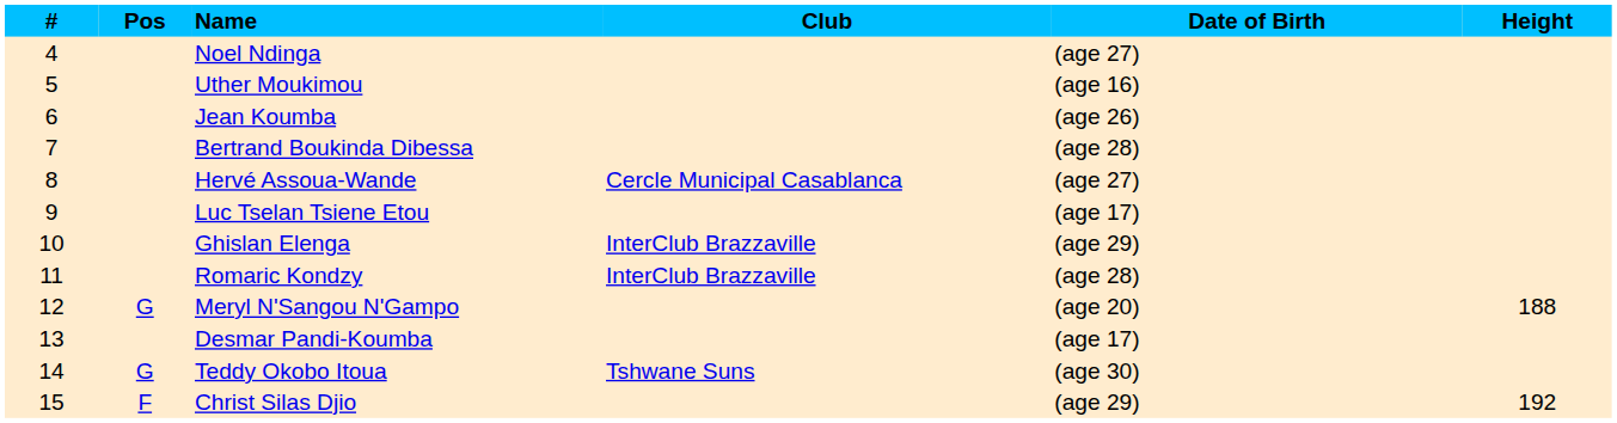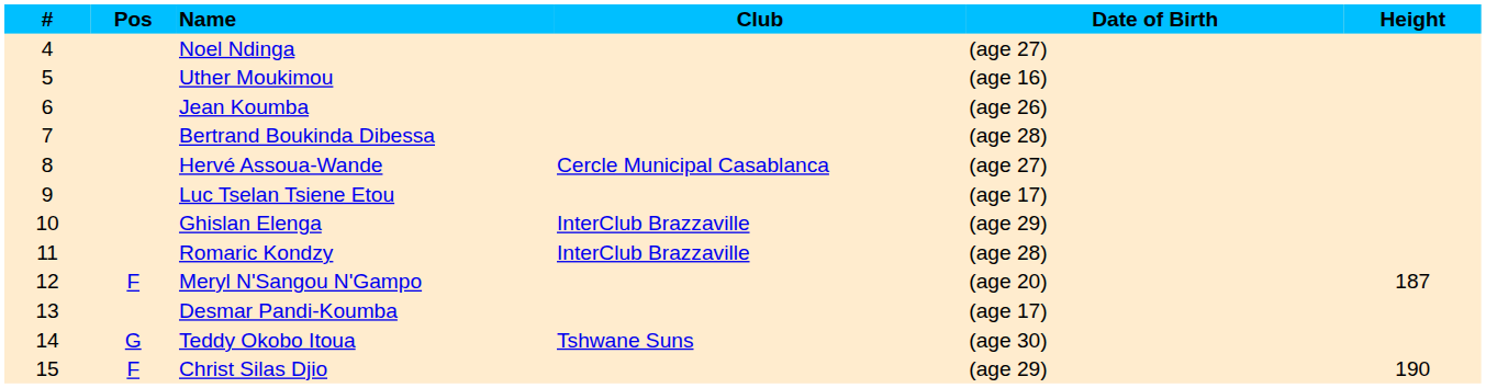 <table border=0 cellpadding=2 cellspacing=0  |- bgcolor=#FFECCE style="text-align:center; font-size:90%;" width=80%>
 <tr bgcolor=#00BFFF>
 <th width=5%>#</th>
 <th width=5%>Pos</th>
 <th width=22% align=left>Name</th>
 <th width=24%>Club</th>
 <th width=22%>Date of Birth</th>
 <th width=8%>Height</th>
 </tr>
 <tr>
 <td>4</td>
 <td></td>
 <td align=left><a href='#'>Noel Ndinga</a></td>
 <td></td>
 <td align=left> (age 27)</td>
 <td></td>
 </tr>
 <tr>
 <td>5</td>
 <td></td>
 <td align=left><a href='#'>Uther Moukimou</a></td>
 <td></td>
 <td align=left> (age 16)</td>
 <td></td>
 </tr>
 <tr>
 <td>6</td>
 <td></td>
 <td align=left><a href='#'>Jean Koumba</a></td>
 <td></td>
 <td align=left> (age 26)</td>
 <td></td>
 </tr>
 <tr>
 <td>7</td>
 <td></td>
 <td align=left><a href='#'>Bertrand Boukinda Dibessa</a></td>
 <td></td>
 <td align=left> (age 28)</td>
 <td></td>
 </tr>
 <tr>
 <td>8</td>
 <td></td>
 <td align=left><a href='#'>Hervé Assoua-Wande</a></td>
 <td align=left> <a href='#'>Cercle Municipal Casablanca</a></td>
 <td align=left> (age 27)</td>
 <td></td>
 </tr>
 <tr>
 <td>9</td>
 <td></td>
 <td align=left><a href='#'>Luc Tselan Tsiene Etou</a></td>
 <td></td>
 <td align=left> (age 17)</td>
 <td></td>
 </tr>
 <tr>
 <td>10</td>
 <td></td>
 <td align=left><a href='#'>Ghislan Elenga</a></td>
 <td align=left> <a href='#'>InterClub Brazzaville</a></td>
 <td align=left> (age 29)</td>
 <td></td>
 </tr>
 <tr>
 <td>11</td>
 <td></td>
 <td align=left><a href='#'>Romaric Kondzy</a></td>
 <td align=left> <a href='#'>InterClub Brazzaville</a></td>
 <td align=left> (age 28)</td>
 <td></td>
 </tr>
 <tr>
 <td>12</td>
-<td><a href='#'>G</a></td>
+<td><a href='#'>F</a></td>
 <td align=left><a href='#'>Meryl N'Sangou N'Gampo</a></td>
 <td></td>
 <td align=left> (age 20)</td>
-<td>188</td>
+<td>187</td>
 </tr>
 <tr>
 <td>13</td>
 <td></td>
 <td align=left><a href='#'>Desmar Pandi-Koumba</a></td>
 <td></td>
 <td align=left> (age 17)</td>
 <td></td>
 </tr>
 <tr>
 <td>14</td>
 <td><a href='#'>G</a></td>
 <td align=left><a href='#'>Teddy Okobo Itoua</a></td>
 <td align=left> <a href='#'>Tshwane Suns</a></td>
 <td align=left> (age 30)</td>
 <td></td>
 </tr>
 <tr>
 <td>15</td>
 <td><a href='#'>F</a></td>
 <td align=left><a href='#'>Christ Silas Djio</a></td>
 <td></td>
 <td align=left> (age 29)</td>
-<td>192</td>
+<td>190</td>
 </tr>
 </table>
